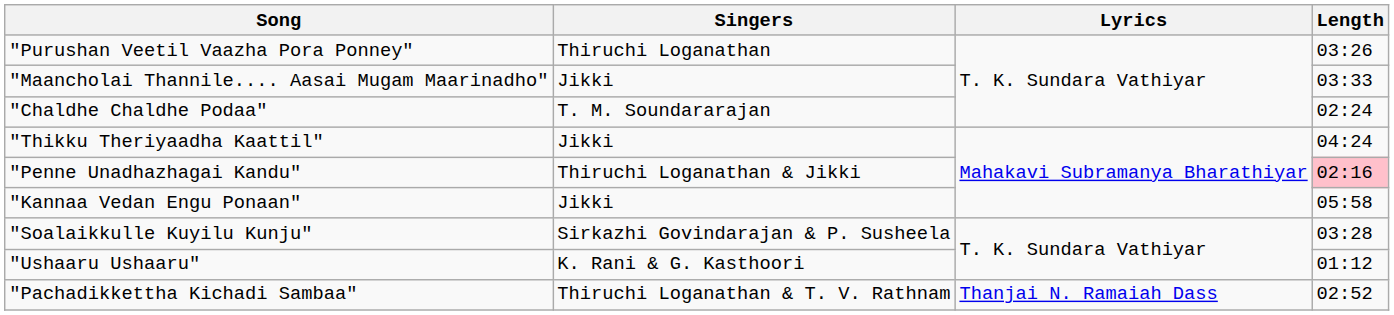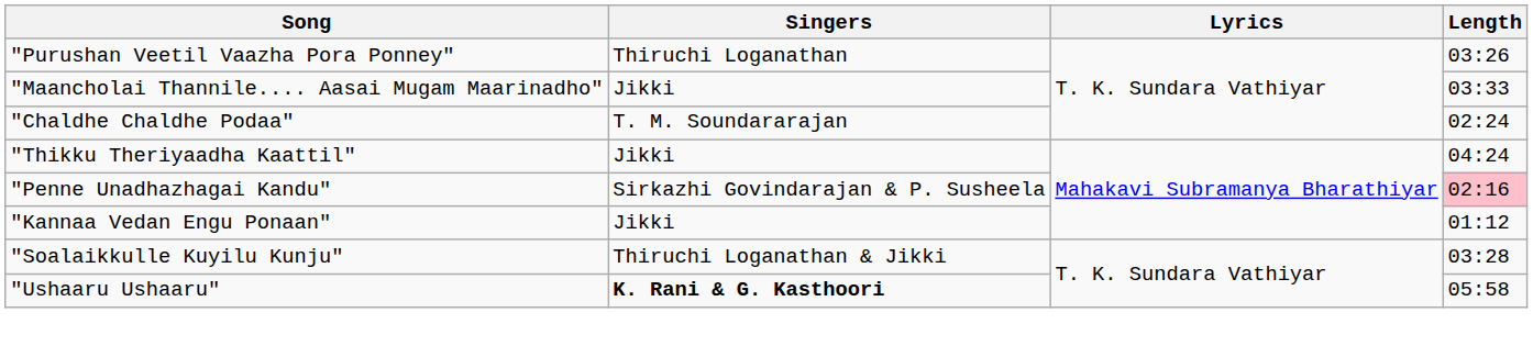 <table class="wikitable">
 <tr>
 <th>Song</th>
 <th>Singers</th>
 <th>Lyrics</th>
 <th>Length</th>
 </tr>
 <tr>
 <td>"Purushan Veetil Vaazha Pora Ponney"</td>
 <td>Thiruchi Loganathan</td>
 <td rowspan="3">T. K. Sundara Vathiyar</td>
 <td>03:26</td>
 </tr>
 <tr>
 <td>"Maancholai Thannile.... Aasai Mugam Maarinadho"</td>
 <td>Jikki</td>
 <td>03:33</td>
 </tr>
 <tr>
 <td>"Chaldhe Chaldhe Podaa"</td>
 <td>T. M. Soundararajan</td>
 <td>02:24</td>
 </tr>
 <tr>
 <td>"Thikku Theriyaadha Kaattil"</td>
 <td>Jikki</td>
 <td rowspan="3"><a href='#'>Mahakavi Subramanya Bharathiyar</a></td>
 <td>04:24</td>
 </tr>
 <tr>
 <td>"Penne Unadhazhagai Kandu"</td>
-<td>Thiruchi Loganathan & Jikki</td>
+<td>Sirkazhi Govindarajan & P. Susheela</td>
 <td style="background: pink;">02:16</td>
 </tr>
 <tr>
 <td>"Kannaa Vedan Engu Ponaan"</td>
 <td>Jikki</td>
-<td>05:58</td>
+<td>01:12</td>
 </tr>
 <tr>
 <td>"Soalaikkulle Kuyilu Kunju"</td>
-<td>Sirkazhi Govindarajan & P. Susheela</td>
+<td>Thiruchi Loganathan & Jikki</td>
 <td rowspan="2">T. K. Sundara Vathiyar</td>
 <td>03:28</td>
 </tr>
 <tr>
 <td>"Ushaaru Ushaaru"</td>
-<td>K. Rani & G. Kasthoori</td>
-<td>01:12</td>
-</tr>
-<tr>
-<td>"Pachadikkettha Kichadi Sambaa"</td>
-<td>Thiruchi Loganathan & T. V. Rathnam</td>
-<td><a href='#'>Thanjai N. Ramaiah Dass</a></td>
-<td>02:52</td>
+<td><strong>K. Rani & G. Kasthoori</strong></td>
+<td>05:58</td>
 </tr>
 </table>
